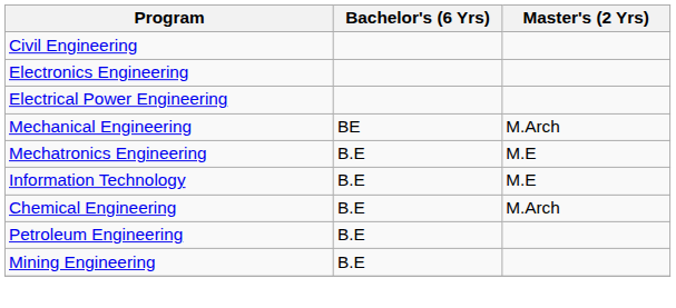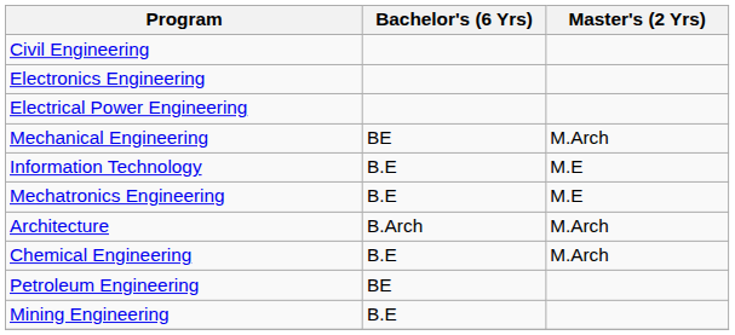 <table class="wikitable">
 <tr>
 <th width="300">Program</th>
 <th width="150">Bachelor's (6 Yrs)</th>
 <th width="150">Master's   (2 Yrs)</th>
 </tr>
 <tr>
 <td><a href='#'>Civil Engineering</a></td>
 <td></td>
 <td></td>
 </tr>
 <tr>
 <td><a href='#'>Electronics Engineering</a></td>
 <td></td>
 <td></td>
 </tr>
 <tr>
 <td><a href='#'>Electrical Power Engineering</a></td>
 <td></td>
 <td></td>
 </tr>
 <tr>
 <td><a href='#'>Mechanical Engineering</a></td>
 <td>BE</td>
 <td>M.Arch</td>
 </tr>
 <tr>
+<td><a href='#'>Information Technology</a></td>
+<td>B.E</td>
+<td>M.E</td>
+</tr>
+<tr>
 <td><a href='#'>Mechatronics Engineering</a></td>
 <td>B.E</td>
 <td>M.E</td>
 </tr>
 <tr>
-<td><a href='#'>Information Technology</a></td>
-<td>B.E</td>
-<td>M.E</td>
+<td><a href='#'>Architecture</a></td>
+<td>B.Arch</td>
+<td>M.Arch</td>
 </tr>
 <tr>
 <td><a href='#'>Chemical Engineering</a></td>
 <td>B.E</td>
 <td>M.Arch</td>
 </tr>
 <tr>
 <td><a href='#'>Petroleum Engineering</a></td>
-<td>B.E</td>
+<td>BE</td>
 <td></td>
 </tr>
 <tr>
 <td><a href='#'>Mining Engineering</a></td>
 <td>B.E</td>
 <td></td>
 </tr>
 <tr>
 </tr>
 </table>
